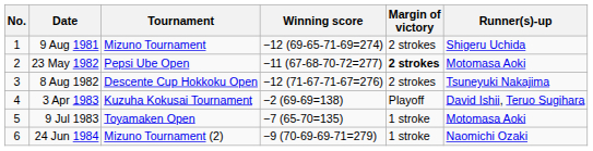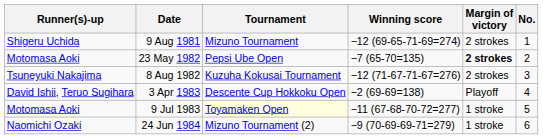 <table class="wikitable" style="font-size:95%;">
 <tr>
-<th>No.</th>
+<th>Runner(s)-up</th>
 <th>Date</th>
 <th>Tournament</th>
 <th>Winning score</th>
 <th>Margin of<br>victory</th>
-<th>Runner(s)-up</th>
+<th>No.</th>
 </tr>
 <tr>
-<td align=center>1</td>
+<td> <a href='#'>Shigeru Uchida</a></td>
 <td align=right>9 Aug <a href='#'>1981</a></td>
 <td><a href='#'>Mizuno Tournament</a></td>
 <td>−12 (69-65-71-69=274)</td>
 <td>2 strokes</td>
-<td> <a href='#'>Shigeru Uchida</a></td>
+<td align=center>1</td>
 </tr>
 <tr>
-<td align=center>2</td>
+<td> <a href='#'>Motomasa Aoki</a></td>
 <td align=right>23 May <a href='#'>1982</a></td>
 <td><a href='#'>Pepsi Ube Open</a></td>
-<td>−11 (67-68-70-72=277)</td>
+<td>−7 (65-70=135)</td>
 <td><strong>2 strokes</strong></td>
-<td> <a href='#'>Motomasa Aoki</a></td>
+<td align=center>2</td>
 </tr>
 <tr>
-<td align=center>3</td>
+<td> <a href='#'>Tsuneyuki Nakajima</a></td>
 <td align=right>8 Aug 1982</td>
-<td><a href='#'>Descente Cup Hokkoku Open</a></td>
+<td><a href='#'>Kuzuha Kokusai Tournament</a></td>
 <td>−12 (71-67-71-67=276)</td>
 <td>2 strokes</td>
-<td> <a href='#'>Tsuneyuki Nakajima</a></td>
+<td align=center>3</td>
 </tr>
 <tr>
-<td align=center>4</td>
+<td> <a href='#'>David Ishii</a>,  <a href='#'>Teruo Sugihara</a></td>
 <td align=right>3 Apr <a href='#'>1983</a></td>
-<td><a href='#'>Kuzuha Kokusai Tournament</a></td>
+<td><a href='#'>Descente Cup Hokkoku Open</a></td>
 <td>−2 (69-69=138)</td>
 <td>Playoff</td>
-<td> <a href='#'>David Ishii</a>,  <a href='#'>Teruo Sugihara</a></td>
+<td align=center>4</td>
 </tr>
 <tr>
+<td> <a href='#'>Motomasa Aoki</a></td>
+<td align=right>9 Jul 1983</td>
+<td style="background: lightyellow;"><a href='#'>Toyamaken Open</a></td>
+<td>−11 (67-68-70-72=277)</td>
+<td>1 stroke</td>
 <td align=center>5</td>
-<td align=right>9 Jul 1983</td>
-<td><a href='#'>Toyamaken Open</a></td>
-<td>−7 (65-70=135)</td>
-<td>1 stroke</td>
-<td> <a href='#'>Motomasa Aoki</a></td>
 </tr>
 <tr>
-<td align=center>6</td>
+<td> <a href='#'>Naomichi Ozaki</a></td>
 <td align=right>24 Jun <a href='#'>1984</a></td>
 <td><a href='#'>Mizuno Tournament</a> (2)</td>
 <td>−9 (70-69-69-71=279)</td>
 <td>1 stroke</td>
-<td> <a href='#'>Naomichi Ozaki</a></td>
+<td align=center>6</td>
 </tr>
 </table>
